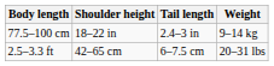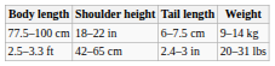 <table class="wikitable">
 <tr>
 <th>Body length</th>
 <th>Shoulder height</th>
 <th>Tail length</th>
 <th>Weight</th>
 </tr>
 <tr>
 <td>77.5–100 cm</td>
 <td>18–22 in</td>
-<td>2.4–3 in</td>
+<td>6–7.5 cm</td>
 <td>9–14 kg</td>
 </tr>
 <tr>
 <td>2.5–3.3 ft</td>
 <td>42–65 cm</td>
-<td>6–7.5 cm</td>
+<td>2.4–3 in</td>
 <td>20–31 lbs</td>
 </tr>
 </table>
